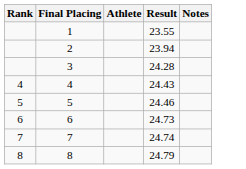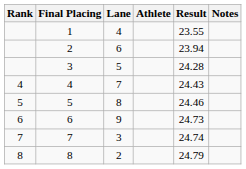 <table class="wikitable sortable" style="text-align:center">
 <tr>
 <th>Rank</th>
 <th>Final Placing</th>
+<th>Lane</th>
 <th>Athlete</th>
 <th>Result</th>
 <th>Notes</th>
 </tr>
 <tr>
 <td></td>
 <td>1</td>
+<td>4</td>
 <td align=left></td>
 <td>23.55</td>
 <td></td>
 </tr>
 <tr>
 <td></td>
 <td>2</td>
+<td>6</td>
 <td align=left></td>
 <td>23.94</td>
 <td></td>
 </tr>
 <tr>
 <td></td>
 <td>3</td>
+<td>5</td>
 <td align=left></td>
 <td>24.28</td>
 <td></td>
 </tr>
 <tr>
 <td>4</td>
 <td>4</td>
+<td>7</td>
 <td align=left></td>
 <td>24.43</td>
 <td></td>
 </tr>
 <tr>
 <td>5</td>
 <td>5</td>
+<td>8</td>
 <td align=left></td>
 <td>24.46</td>
 <td></td>
 </tr>
 <tr>
 <td>6</td>
 <td>6</td>
+<td>9</td>
 <td align=left></td>
 <td>24.73</td>
 <td></td>
 </tr>
 <tr>
 <td>7</td>
 <td>7</td>
+<td>3</td>
 <td align=left></td>
 <td>24.74</td>
 <td></td>
 </tr>
 <tr>
 <td>8</td>
 <td>8</td>
+<td>2</td>
 <td align=left></td>
 <td>24.79</td>
 <td></td>
 </tr>
 </table>
